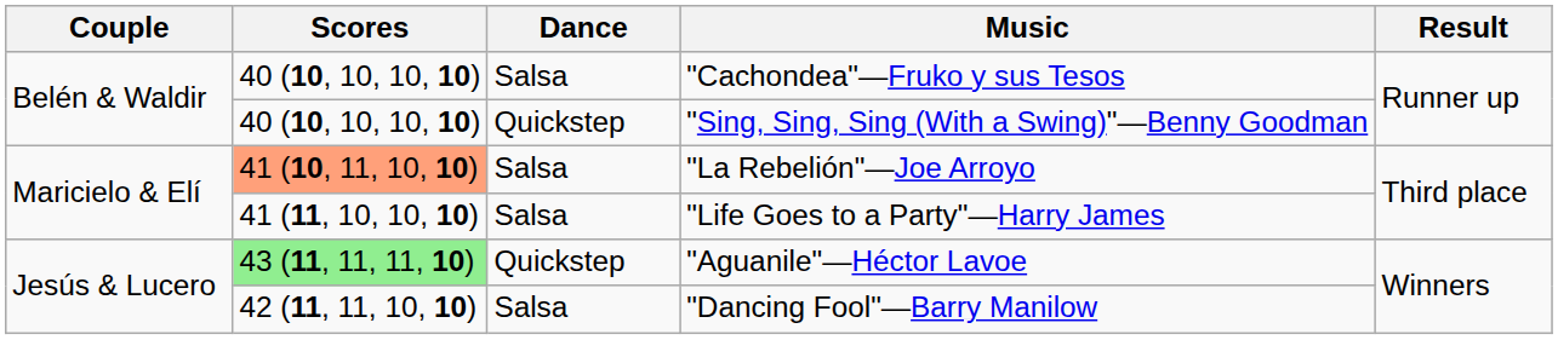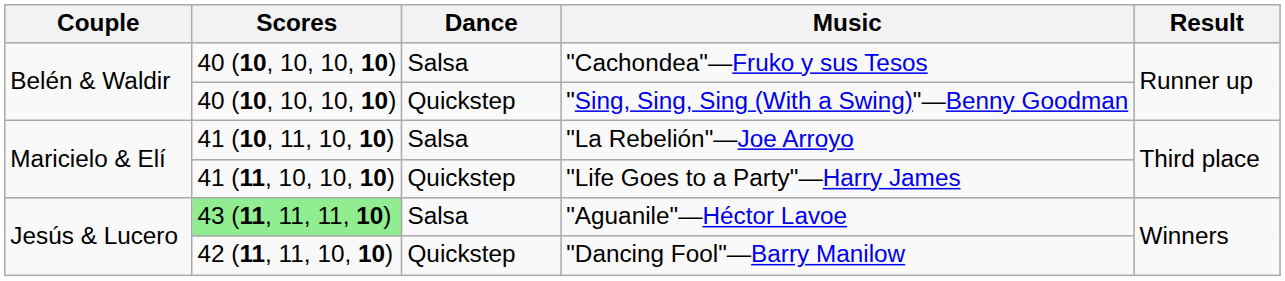 <table class="wikitable sortable" style="width:95%; white-space:nowrap;">
 <tr>
 <th style="width:15%;">Couple</th>
 <th style="width:14%;">Scores</th>
 <th style="width:14%;">Dance</th>
 <th style="width:40%;">Music</th>
 <th style="width:12%;">Result</th>
 </tr>
 <tr>
 <td rowspan=2>Belén & Waldir</td>
 <td>40 (<strong>10</strong>, 10, 10, <strong>10</strong>)</td>
 <td>Salsa</td>
 <td>"Cachondea"—<a href='#'>Fruko y sus Tesos</a></td>
 <td rowspan=2>Runner up</td>
 </tr>
 <tr>
 <td>40 (<strong>10</strong>, 10, 10, <strong>10</strong>)</td>
 <td>Quickstep</td>
 <td>"<a href='#'>Sing, Sing, Sing (With a Swing)</a>"—<a href='#'>Benny Goodman</a></td>
 </tr>
 <tr>
 <td rowspan=2>Maricielo & Elí</td>
-<td style="background: lightsalmon;">41 (<strong>10</strong>, 11, 10, <strong>10</strong>)</td>
+<td>41 (<strong>10</strong>, 11, 10, <strong>10</strong>)</td>
 <td>Salsa</td>
 <td>"La Rebelión"—<a href='#'>Joe Arroyo</a></td>
 <td rowspan=2>Third place</td>
 </tr>
 <tr>
 <td>41 (<strong>11</strong>, 10, 10, <strong>10</strong>)</td>
-<td>Salsa</td>
+<td>Quickstep</td>
 <td>"Life Goes to a Party"—<a href='#'>Harry James</a></td>
 </tr>
 <tr>
 <td rowspan=2>Jesús & Lucero</td>
 <td style="background: lightgreen;">43 (<strong>11</strong>, 11, 11, <strong>10</strong>)</td>
-<td>Quickstep</td>
+<td>Salsa</td>
 <td>"Aguanile"—<a href='#'>Héctor Lavoe</a></td>
 <td rowspan=2>Winners</td>
 </tr>
 <tr>
 <td>42 (<strong>11</strong>, 11, 10, <strong>10</strong>)</td>
-<td>Salsa</td>
+<td>Quickstep</td>
 <td>"Dancing Fool"—<a href='#'>Barry Manilow</a></td>
 </tr>
 </table>
